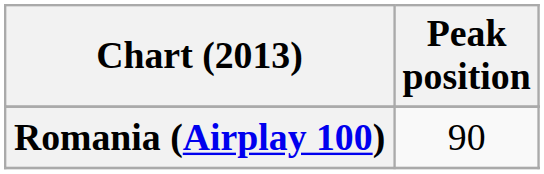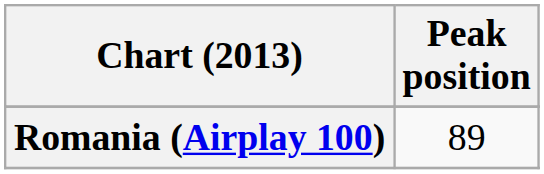 <table class="wikitable plainrowheaders sortable" style="text-align:center;">
 <tr>
 <th scope="col">Chart (2013)</th>
 <th scope="col">Peak<br>position</th>
 </tr>
 <tr>
 </tr>
 <tr>
 </tr>
 <tr>
 <th scope="row">Romania (<a href='#'>Airplay 100</a>)</th>
-<td>90</td>
+<td>89</td>
 </tr>
 <tr>
 </tr>
 </table>
